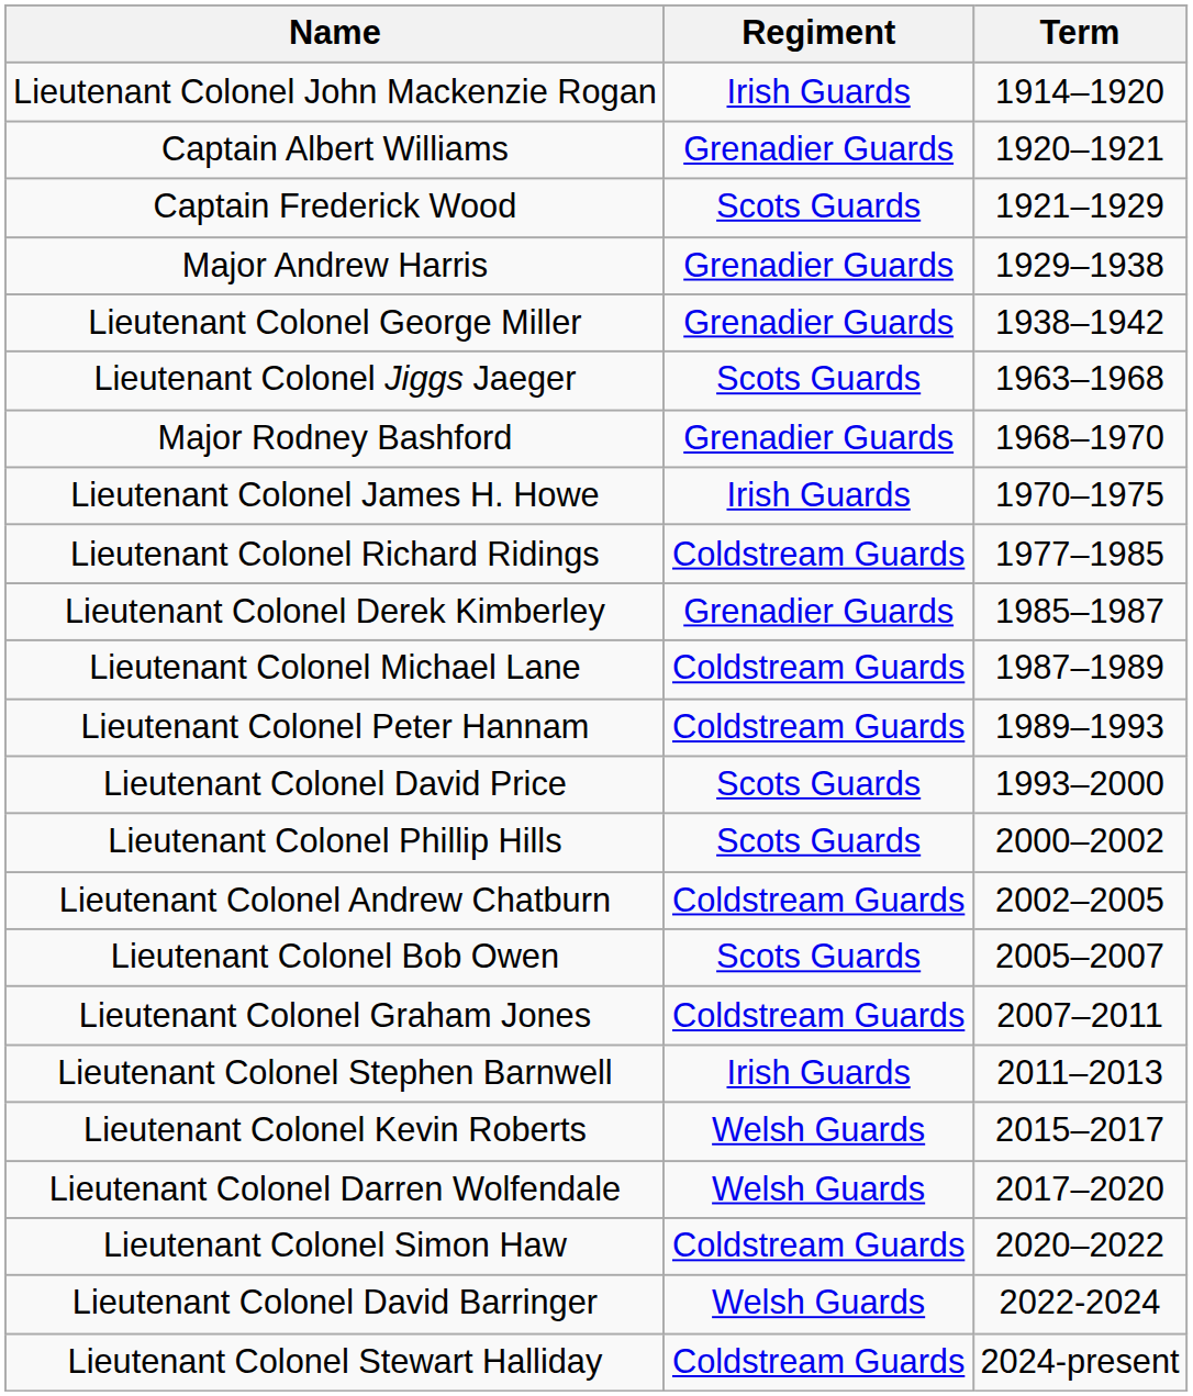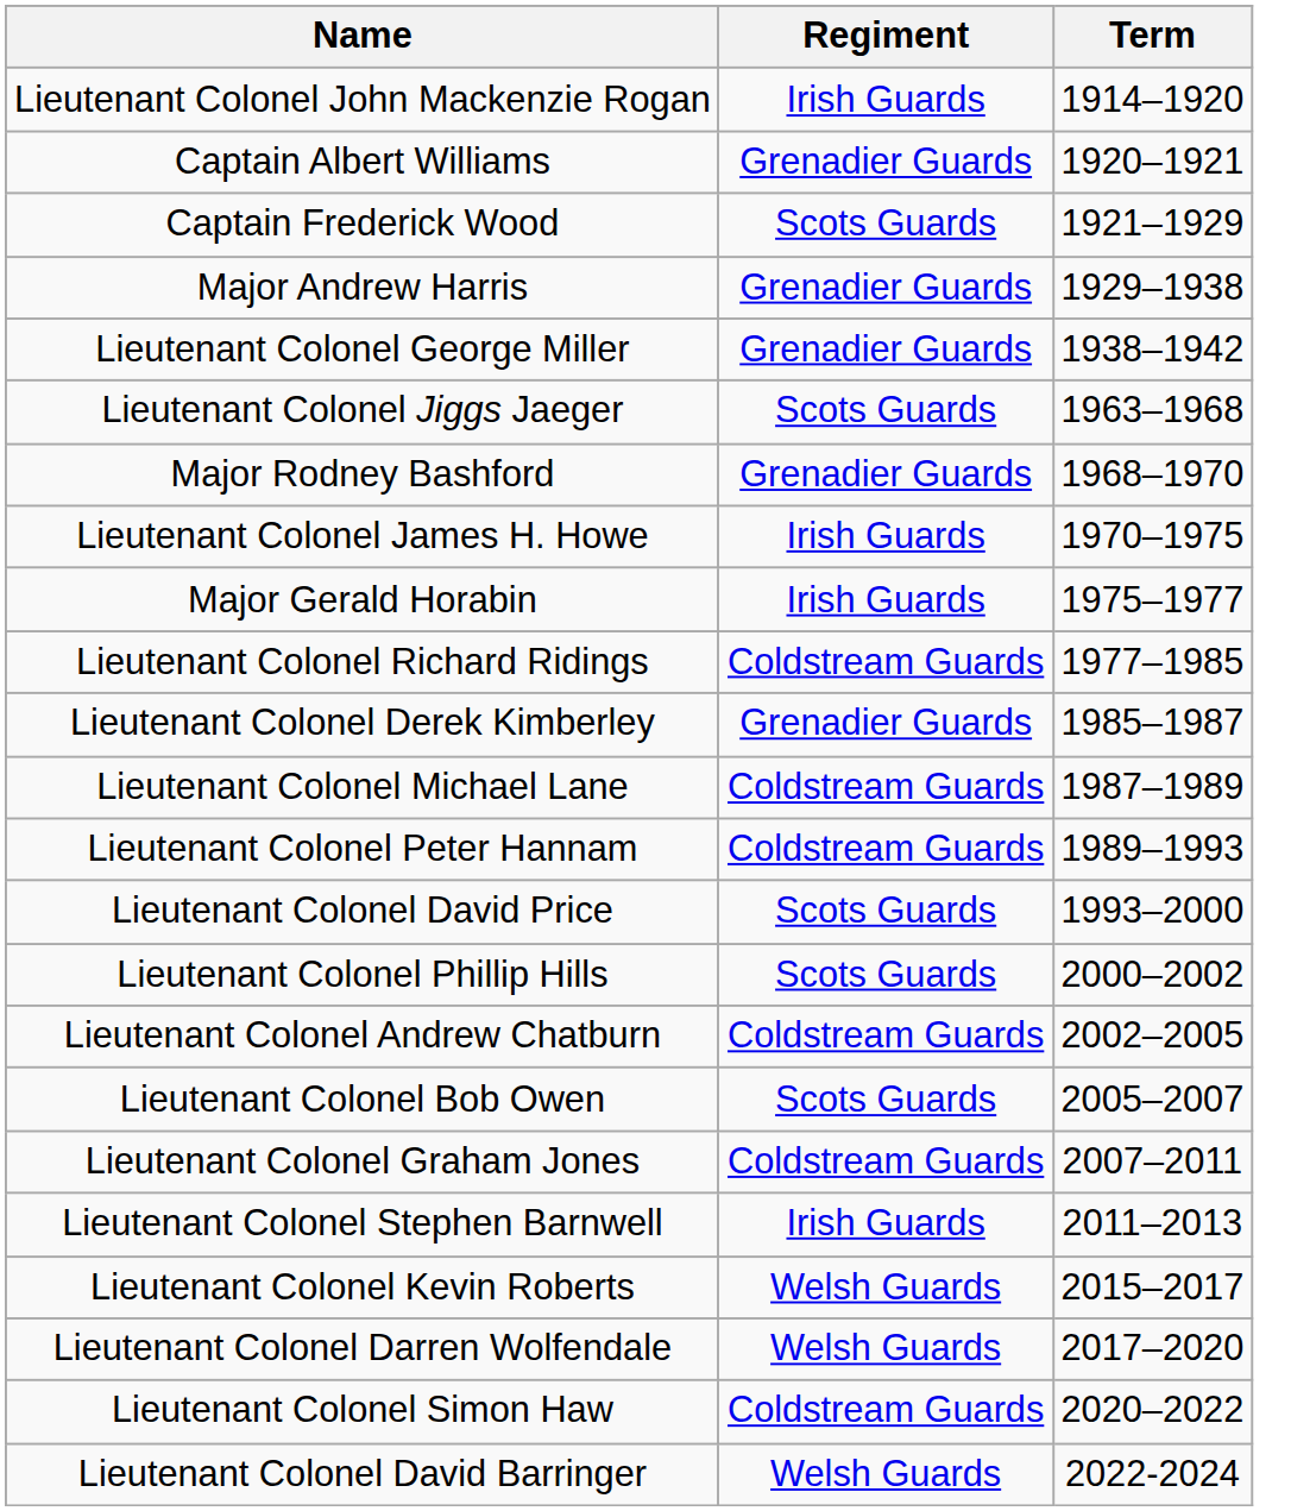 <table class="wikitable" style="text-align:center; line-height:20px;">
 <tr>
 <th>Name</th>
 <th>Regiment</th>
 <th>Term</th>
 </tr>
 <tr>
 <td>Lieutenant Colonel John Mackenzie Rogan</td>
 <td><a href='#'>Irish Guards</a></td>
 <td>1914–1920</td>
 </tr>
 <tr>
 <td>Captain Albert Williams</td>
 <td><a href='#'>Grenadier Guards</a></td>
 <td>1920–1921</td>
 </tr>
 <tr>
 <td>Captain Frederick Wood</td>
 <td><a href='#'>Scots Guards</a></td>
 <td>1921–1929</td>
 </tr>
 <tr>
 <td>Major Andrew Harris</td>
 <td><a href='#'>Grenadier Guards</a></td>
 <td>1929–1938</td>
 </tr>
 <tr>
 <td>Lieutenant Colonel George Miller</td>
 <td><a href='#'>Grenadier Guards</a></td>
 <td>1938–1942</td>
 </tr>
 <tr>
 <td>Lieutenant Colonel <em>Jiggs</em> Jaeger</td>
 <td><a href='#'>Scots Guards</a></td>
 <td>1963–1968</td>
 </tr>
 <tr>
 <td>Major Rodney Bashford</td>
 <td><a href='#'>Grenadier Guards</a></td>
 <td>1968–1970</td>
 </tr>
 <tr>
 <td>Lieutenant Colonel James H. Howe</td>
 <td><a href='#'>Irish Guards</a></td>
 <td>1970–1975</td>
+</tr>
+<tr>
+<td>Major Gerald Horabin</td>
+<td><a href='#'>Irish Guards</a></td>
+<td>1975–1977</td>
 </tr>
 <tr>
 <td>Lieutenant Colonel Richard Ridings</td>
 <td><a href='#'>Coldstream Guards</a></td>
 <td>1977–1985</td>
 </tr>
 <tr>
 <td>Lieutenant Colonel Derek Kimberley</td>
 <td><a href='#'>Grenadier Guards</a></td>
 <td>1985–1987</td>
 </tr>
 <tr>
 <td>Lieutenant Colonel Michael Lane</td>
 <td><a href='#'>Coldstream Guards</a></td>
 <td>1987–1989</td>
 </tr>
 <tr>
 <td>Lieutenant Colonel Peter Hannam</td>
 <td><a href='#'>Coldstream Guards</a></td>
 <td>1989–1993</td>
 </tr>
 <tr>
 <td>Lieutenant Colonel David Price</td>
 <td><a href='#'>Scots Guards</a></td>
 <td>1993–2000</td>
 </tr>
 <tr>
 <td>Lieutenant Colonel Phillip Hills</td>
 <td><a href='#'>Scots Guards</a></td>
 <td>2000–2002</td>
 </tr>
 <tr>
 <td>Lieutenant Colonel Andrew Chatburn</td>
 <td><a href='#'>Coldstream Guards</a></td>
 <td>2002–2005</td>
 </tr>
 <tr>
 <td>Lieutenant Colonel Bob Owen</td>
 <td><a href='#'>Scots Guards</a></td>
 <td>2005–2007</td>
 </tr>
 <tr>
 <td>Lieutenant Colonel Graham Jones</td>
 <td><a href='#'>Coldstream Guards</a></td>
 <td>2007–2011</td>
 </tr>
 <tr>
 <td>Lieutenant Colonel Stephen Barnwell</td>
 <td><a href='#'>Irish Guards</a></td>
 <td>2011–2013</td>
 </tr>
 <tr>
 <td>Lieutenant Colonel Kevin Roberts</td>
 <td><a href='#'>Welsh Guards</a></td>
 <td>2015–2017</td>
 </tr>
 <tr>
 <td>Lieutenant Colonel Darren Wolfendale</td>
 <td><a href='#'>Welsh Guards</a></td>
 <td>2017–2020</td>
 </tr>
 <tr>
 <td>Lieutenant Colonel Simon Haw</td>
 <td><a href='#'>Coldstream Guards</a></td>
 <td>2020–2022</td>
 </tr>
 <tr>
 <td>Lieutenant Colonel David Barringer</td>
 <td><a href='#'>Welsh Guards</a></td>
 <td>2022-2024</td>
 </tr>
-<tr>
-<td>Lieutenant Colonel Stewart Halliday</td>
-<td><a href='#'>Coldstream Guards</a></td>
-<td>2024-present</td>
-</tr>
 </table>
